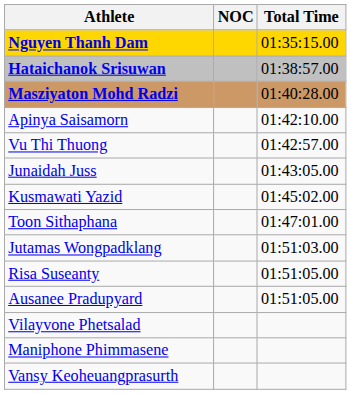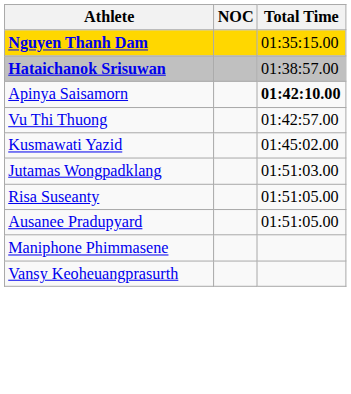 <table class="wikitable" style="text-align:left">
 <tr>
 <th width=200>Athlete</th>
 <th width=10>NOC</th>
 <th width=80>Total Time</th>
 </tr>
 <tr bgcolor=gold>
 <td><strong><a href='#'>Nguyen Thanh Dam</a></strong></td>
 <td></td>
 <td>01:35:15.00</td>
 </tr>
 <tr bgcolor=silver>
 <td><strong><a href='#'>Hataichanok Srisuwan</a></strong></td>
 <td></td>
 <td>01:38:57.00</td>
 </tr>
-<tr bgcolor=CC9966>
-<td><strong><a href='#'>Masziyaton Mohd Radzi</a></strong></td>
-<td></td>
-<td>01:40:28.00</td>
-</tr>
 <tr>
 <td><a href='#'>Apinya Saisamorn</a></td>
 <td></td>
-<td>01:42:10.00</td>
+<td><strong>01:42:10.00</strong></td>
 </tr>
 <tr>
 <td><a href='#'>Vu Thi Thuong</a></td>
 <td></td>
 <td>01:42:57.00</td>
 </tr>
 <tr>
-<td><a href='#'>Junaidah Juss</a></td>
-<td></td>
-<td>01:43:05.00</td>
-</tr>
-<tr>
 <td><a href='#'>Kusmawati Yazid</a></td>
 <td></td>
 <td>01:45:02.00</td>
-</tr>
-<tr>
-<td><a href='#'>Toon Sithaphana</a></td>
-<td></td>
-<td>01:47:01.00</td>
 </tr>
 <tr>
 <td><a href='#'>Jutamas Wongpadklang</a></td>
 <td></td>
 <td>01:51:03.00</td>
 </tr>
 <tr>
 <td><a href='#'>Risa Suseanty</a></td>
 <td></td>
 <td>01:51:05.00</td>
 </tr>
 <tr>
 <td><a href='#'>Ausanee Pradupyard</a></td>
 <td></td>
 <td>01:51:05.00</td>
 </tr>
 <tr>
-<td><a href='#'>Vilayvone Phetsalad</a></td>
-<td></td>
-<td></td>
-</tr>
-<tr>
 <td><a href='#'>Maniphone Phimmasene</a></td>
 <td></td>
 <td></td>
 </tr>
 <tr>
 <td><a href='#'>Vansy Keoheuangprasurth</a></td>
 <td></td>
 <td></td>
 </tr>
 </table>
